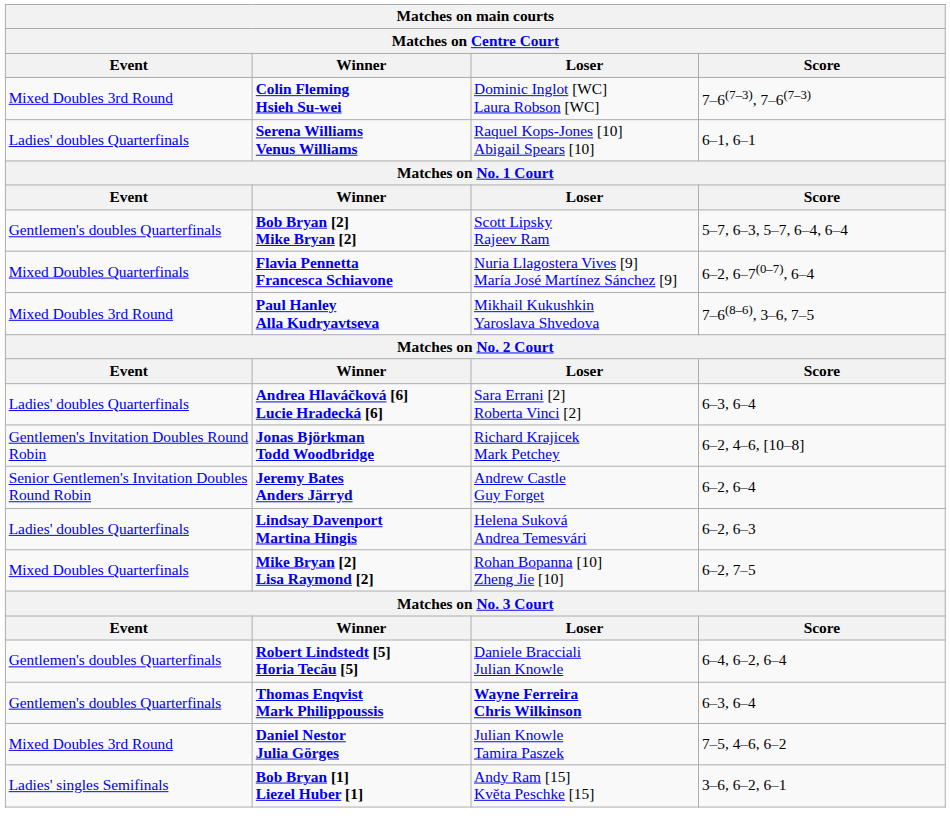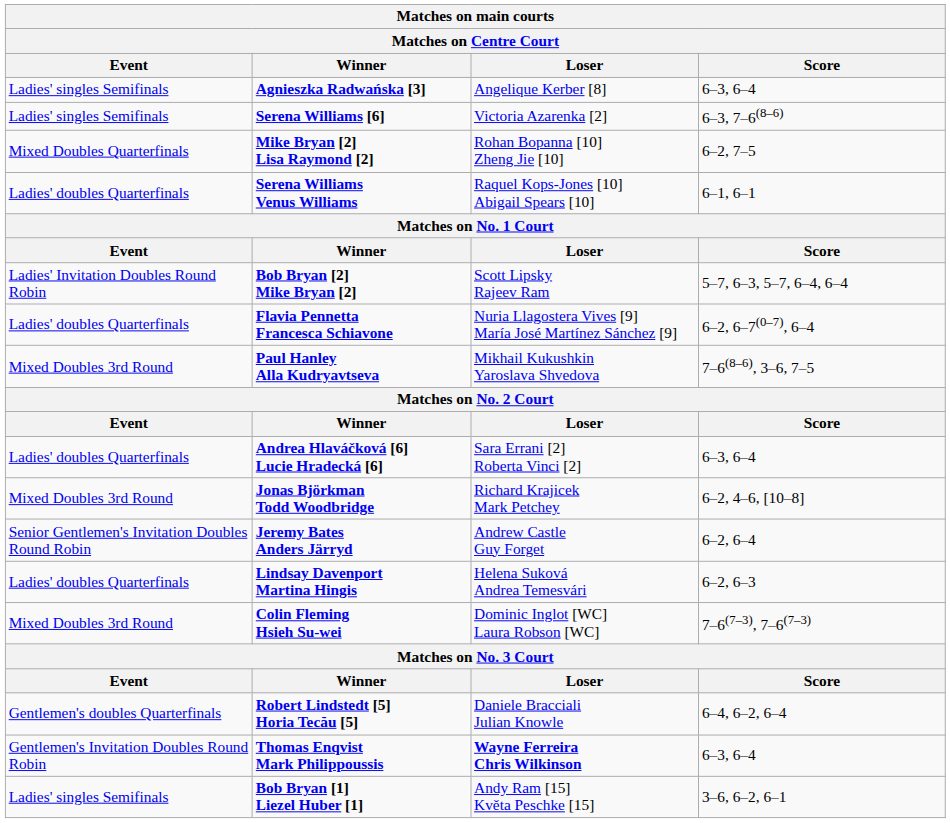 <table class="wikitable collapsible uncollapsed" style="margin:auto;">
 <tr>
 <th colspan="4" style="white-space:nowrap;">Matches on main courts</th>
 </tr>
 <tr>
 <th colspan="4">Matches on <a href='#'>Centre Court</a></th>
 </tr>
 <tr>
 <th width=220>Event</th>
 <th width=220>Winner</th>
 <th width=220>Loser</th>
 <th width=250>Score</th>
 </tr>
 <tr>
-<td><a href='#'>Mixed Doubles 3rd Round</a></td>
-<td> <strong><a href='#'>Colin Fleming</a></strong><br> <strong><a href='#'>Hsieh Su-wei</a></strong></td>
-<td> <a href='#'>Dominic Inglot</a> [WC]<br> <a href='#'>Laura Robson</a> [WC]</td>
-<td>7–6<sup>(7–3)</sup>, 7–6<sup>(7–3)</sup></td>
+<td><a href='#'>Ladies' singles Semifinals</a></td>
+<td> <strong><a href='#'>Agnieszka Radwańska</a> [3]</strong></td>
+<td> <a href='#'>Angelique Kerber</a> [8]</td>
+<td>6–3, 6–4</td>
+</tr>
+<tr>
+<td><a href='#'>Ladies' singles Semifinals</a></td>
+<td> <strong><a href='#'>Serena Williams</a> [6]</strong></td>
+<td> <a href='#'>Victoria Azarenka</a> [2]</td>
+<td>6–3, 7–6<sup>(8–6)</sup></td>
+</tr>
+<tr>
+<td><a href='#'>Mixed Doubles Quarterfinals</a></td>
+<td> <strong><a href='#'>Mike Bryan</a> [2]</strong><br> <strong><a href='#'>Lisa Raymond</a> [2]</strong></td>
+<td> <a href='#'>Rohan Bopanna</a> [10]<br> <a href='#'>Zheng Jie</a> [10]</td>
+<td>6–2, 7–5</td>
 </tr>
 <tr>
 <td><a href='#'>Ladies' doubles Quarterfinals</a></td>
 <td> <strong><a href='#'>Serena Williams</a></strong><br> <strong><a href='#'>Venus Williams</a></strong></td>
 <td> <a href='#'>Raquel Kops-Jones</a> [10]<br> <a href='#'>Abigail Spears</a> [10]</td>
 <td>6–1, 6–1</td>
 </tr>
 <tr>
 <th colspan="4">Matches on <a href='#'>No. 1 Court</a></th>
 </tr>
 <tr>
 <th width=220>Event</th>
 <th width=220>Winner</th>
 <th width=230>Loser</th>
 <th width=250>Score</th>
 </tr>
 <tr>
-<td><a href='#'>Gentlemen's doubles Quarterfinals</a></td>
+<td><a href='#'>Ladies' Invitation Doubles Round Robin</a></td>
 <td> <strong><a href='#'>Bob Bryan</a> [2]</strong><br> <strong><a href='#'>Mike Bryan</a> [2]</strong></td>
 <td> <a href='#'>Scott Lipsky</a><br> <a href='#'>Rajeev Ram</a></td>
 <td>5–7, 6–3, 5–7, 6–4, 6–4</td>
 </tr>
 <tr>
-<td><a href='#'>Mixed Doubles Quarterfinals</a></td>
+<td><a href='#'>Ladies' doubles Quarterfinals</a></td>
 <td> <strong><a href='#'>Flavia Pennetta</a></strong><br> <strong><a href='#'>Francesca Schiavone</a></strong></td>
 <td> <a href='#'>Nuria Llagostera Vives</a> [9]<br> <a href='#'>María José Martínez Sánchez</a> [9]</td>
 <td>6–2, 6–7<sup>(0–7)</sup>, 6–4</td>
 </tr>
 <tr>
 <td><a href='#'>Mixed Doubles 3rd Round</a></td>
 <td> <strong><a href='#'>Paul Hanley</a></strong><br> <strong><a href='#'>Alla Kudryavtseva</a></strong></td>
 <td> <a href='#'>Mikhail Kukushkin</a><br> <a href='#'>Yaroslava Shvedova</a></td>
 <td>7–6<sup>(8–6)</sup>, 3–6, 7–5</td>
 </tr>
 <tr>
 <th colspan="4">Matches on <a href='#'>No. 2 Court</a></th>
 </tr>
 <tr>
 <th width=220>Event</th>
 <th width=220>Winner</th>
 <th width=220>Loser</th>
 <th width=250>Score</th>
 </tr>
 <tr>
 <td><a href='#'>Ladies' doubles Quarterfinals</a></td>
 <td> <strong><a href='#'>Andrea Hlaváčková</a> [6]</strong><br> <strong><a href='#'>Lucie Hradecká</a> [6]</strong></td>
 <td> <a href='#'>Sara Errani</a> [2]<br> <a href='#'>Roberta Vinci</a> [2]</td>
 <td>6–3, 6–4</td>
 </tr>
 <tr>
-<td><a href='#'>Gentlemen's Invitation Doubles Round Robin</a></td>
+<td><a href='#'>Mixed Doubles 3rd Round</a></td>
 <td> <strong><a href='#'>Jonas Björkman</a></strong><br> <strong><a href='#'>Todd Woodbridge</a></strong></td>
 <td> <a href='#'>Richard Krajicek</a><br> <a href='#'>Mark Petchey</a></td>
 <td>6–2, 4–6, [10–8]</td>
 </tr>
 <tr>
 <td><a href='#'>Senior Gentlemen's Invitation Doubles Round Robin</a></td>
 <td> <strong><a href='#'>Jeremy Bates</a></strong><br> <strong><a href='#'>Anders Järryd</a></strong></td>
 <td> <a href='#'>Andrew Castle</a><br> <a href='#'>Guy Forget</a></td>
 <td>6–2, 6–4</td>
 </tr>
 <tr>
 <td><a href='#'>Ladies' doubles Quarterfinals</a></td>
 <td> <strong><a href='#'>Lindsay Davenport</a></strong><br> <strong><a href='#'>Martina Hingis</a></strong></td>
 <td> <a href='#'>Helena Suková</a><br> <a href='#'>Andrea Temesvári</a></td>
 <td>6–2, 6–3</td>
 </tr>
 <tr>
-<td><a href='#'>Mixed Doubles Quarterfinals</a></td>
-<td> <strong><a href='#'>Mike Bryan</a> [2]</strong><br> <strong><a href='#'>Lisa Raymond</a> [2]</strong></td>
-<td> <a href='#'>Rohan Bopanna</a> [10]<br> <a href='#'>Zheng Jie</a> [10]</td>
-<td>6–2, 7–5</td>
+<td><a href='#'>Mixed Doubles 3rd Round</a></td>
+<td> <strong><a href='#'>Colin Fleming</a></strong><br> <strong><a href='#'>Hsieh Su-wei</a></strong></td>
+<td> <a href='#'>Dominic Inglot</a> [WC]<br> <a href='#'>Laura Robson</a> [WC]</td>
+<td>7–6<sup>(7–3)</sup>, 7–6<sup>(7–3)</sup></td>
 </tr>
 <tr>
 <th colspan="4">Matches on <a href='#'>No. 3 Court</a></th>
 </tr>
 <tr>
 <th width=250>Event</th>
 <th width=220>Winner</th>
 <th width=220>Loser</th>
 <th width=220>Score</th>
 </tr>
 <tr>
 <td><a href='#'>Gentlemen's doubles Quarterfinals</a></td>
 <td> <strong><a href='#'>Robert Lindstedt</a> [5]</strong><br> <strong><a href='#'>Horia Tecău</a> [5]</strong></td>
 <td> <a href='#'>Daniele Bracciali</a><br> <a href='#'>Julian Knowle</a></td>
 <td>6–4, 6–2, 6–4</td>
 </tr>
 <tr>
-<td><a href='#'>Gentlemen's doubles Quarterfinals</a></td>
+<td><a href='#'>Gentlemen's Invitation Doubles Round Robin</a></td>
 <td> <strong><a href='#'>Thomas Enqvist</a></strong><br> <strong><a href='#'>Mark Philippoussis</a></strong></td>
 <td><strong> <a href='#'>Wayne Ferreira</a><br> <a href='#'>Chris Wilkinson</a></strong></td>
 <td>6–3, 6–4</td>
-</tr>
-<tr>
-<td><a href='#'>Mixed Doubles 3rd Round</a></td>
-<td> <strong><a href='#'>Daniel Nestor</a></strong><br> <strong><a href='#'>Julia Görges</a></strong></td>
-<td> <a href='#'>Julian Knowle</a><br> <a href='#'>Tamira Paszek</a></td>
-<td>7–5, 4–6, 6–2</td>
 </tr>
 <tr>
 <td><a href='#'>Ladies' singles Semifinals</a></td>
 <td> <strong><a href='#'>Bob Bryan</a> [1]</strong><br> <strong><a href='#'>Liezel Huber</a> [1]</strong></td>
 <td> <a href='#'>Andy Ram</a> [15]<br> <a href='#'>Květa Peschke</a> [15]</td>
 <td>3–6, 6–2, 6–1</td>
 </tr>
 </table>
